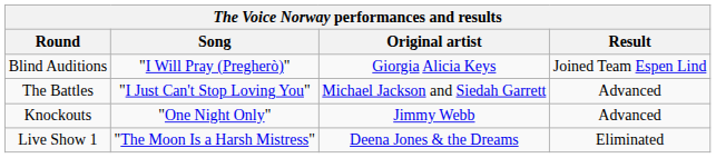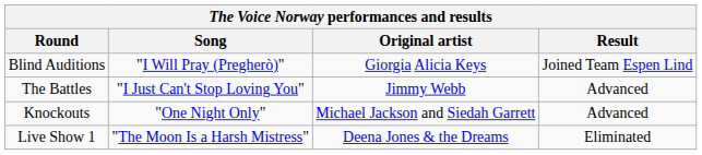 <table class="wikitable collapsible" style="text-align:center;">
 <tr>
 <th colspan="4"><em>The Voice Norway</em> performances and results</th>
 </tr>
 <tr>
 <th scope="col">Round</th>
 <th scope="col">Song</th>
 <th scope="col">Original artist</th>
 <th scope="col">Result</th>
 </tr>
 <tr>
 <td>Blind Auditions</td>
 <td>"<a href='#'>I Will Pray (Pregherò)</a>"</td>
 <td><a href='#'>Giorgia</a>  <a href='#'>Alicia Keys</a></td>
 <td>Joined Team <a href='#'>Espen Lind</a></td>
 </tr>
 <tr>
 <td>The Battles</td>
 <td>"<a href='#'>I Just Can't Stop Loving You</a>"</td>
-<td><a href='#'>Michael Jackson</a> and <a href='#'>Siedah Garrett</a></td>
+<td><a href='#'>Jimmy Webb</a></td>
 <td>Advanced</td>
 </tr>
 <tr>
 <td>Knockouts</td>
 <td>"<a href='#'>One Night Only</a>"</td>
-<td><a href='#'>Jimmy Webb</a></td>
+<td><a href='#'>Michael Jackson</a> and <a href='#'>Siedah Garrett</a></td>
 <td>Advanced</td>
 </tr>
 <tr>
 <td>Live Show 1</td>
 <td>"<a href='#'>The Moon Is a Harsh Mistress</a>"</td>
 <td><a href='#'>Deena Jones & the Dreams</a></td>
 <td>Eliminated</td>
 </tr>
 </table>
